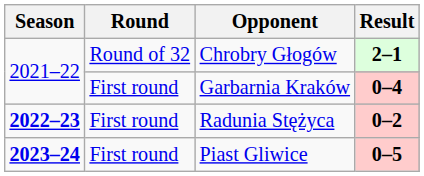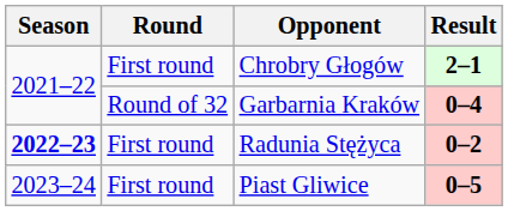 <table class=wikitable style="font-size: 90%; style="width: 70%; text-align:center">
 <tr>
 <th>Season</th>
 <th>Round</th>
 <th>Opponent</th>
 <th>Result</th>
 </tr>
 <tr>
 <td rowspan=2><a href='#'>2021–22</a></td>
-<td><a href='#'>Round of 32</a></td>
+<td><a href='#'>First round</a></td>
 <td><a href='#'>Chrobry Głogów</a></td>
 <td align="center" style="background:#dfd;"><strong>2–1</strong></td>
 </tr>
 <tr>
-<td><a href='#'>First round</a></td>
+<td><a href='#'>Round of 32</a></td>
 <td><a href='#'>Garbarnia Kraków</a></td>
 <td align="center" style="background:#FFCCCC;"><strong>0–4</strong></td>
 </tr>
 <tr>
 <td><strong><a href='#'>2022–23</a></strong></td>
 <td><a href='#'>First round</a></td>
 <td><a href='#'>Radunia Stężyca</a></td>
 <td align="center" style="background:#FFCCCC;"><strong>0–2</strong></td>
 </tr>
 <tr>
-<td><strong><a href='#'>2023–24</a></strong></td>
+<td><a href='#'>2023–24</a></td>
 <td><a href='#'>First round</a></td>
 <td><a href='#'>Piast Gliwice</a></td>
 <td align="center" style="background:#FFCCCC;"><strong>0–5</strong></td>
 </tr>
 </table>
